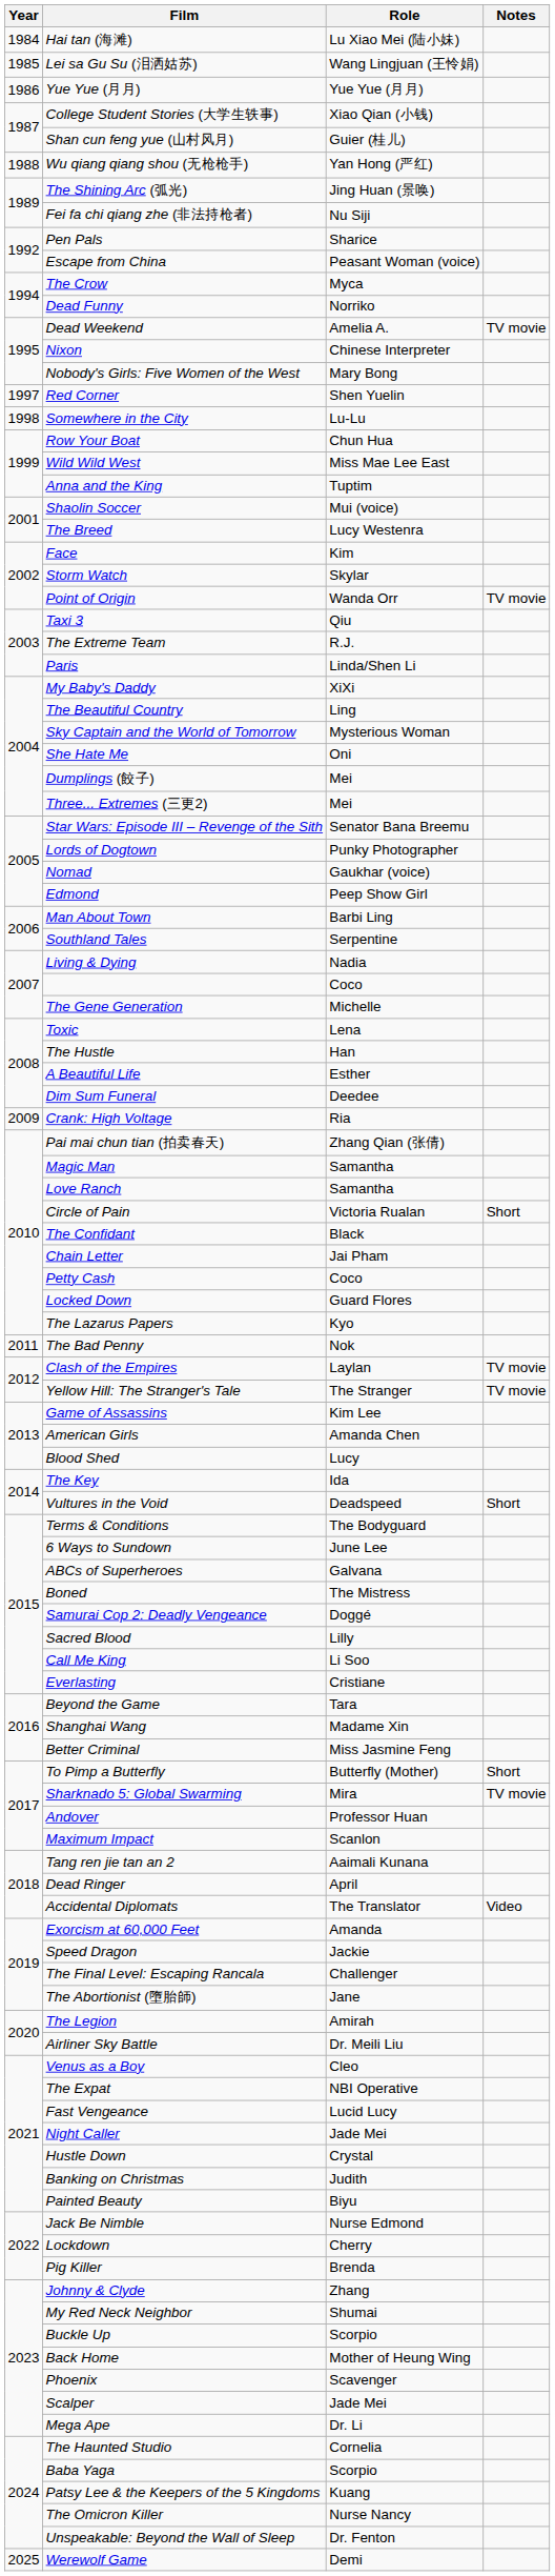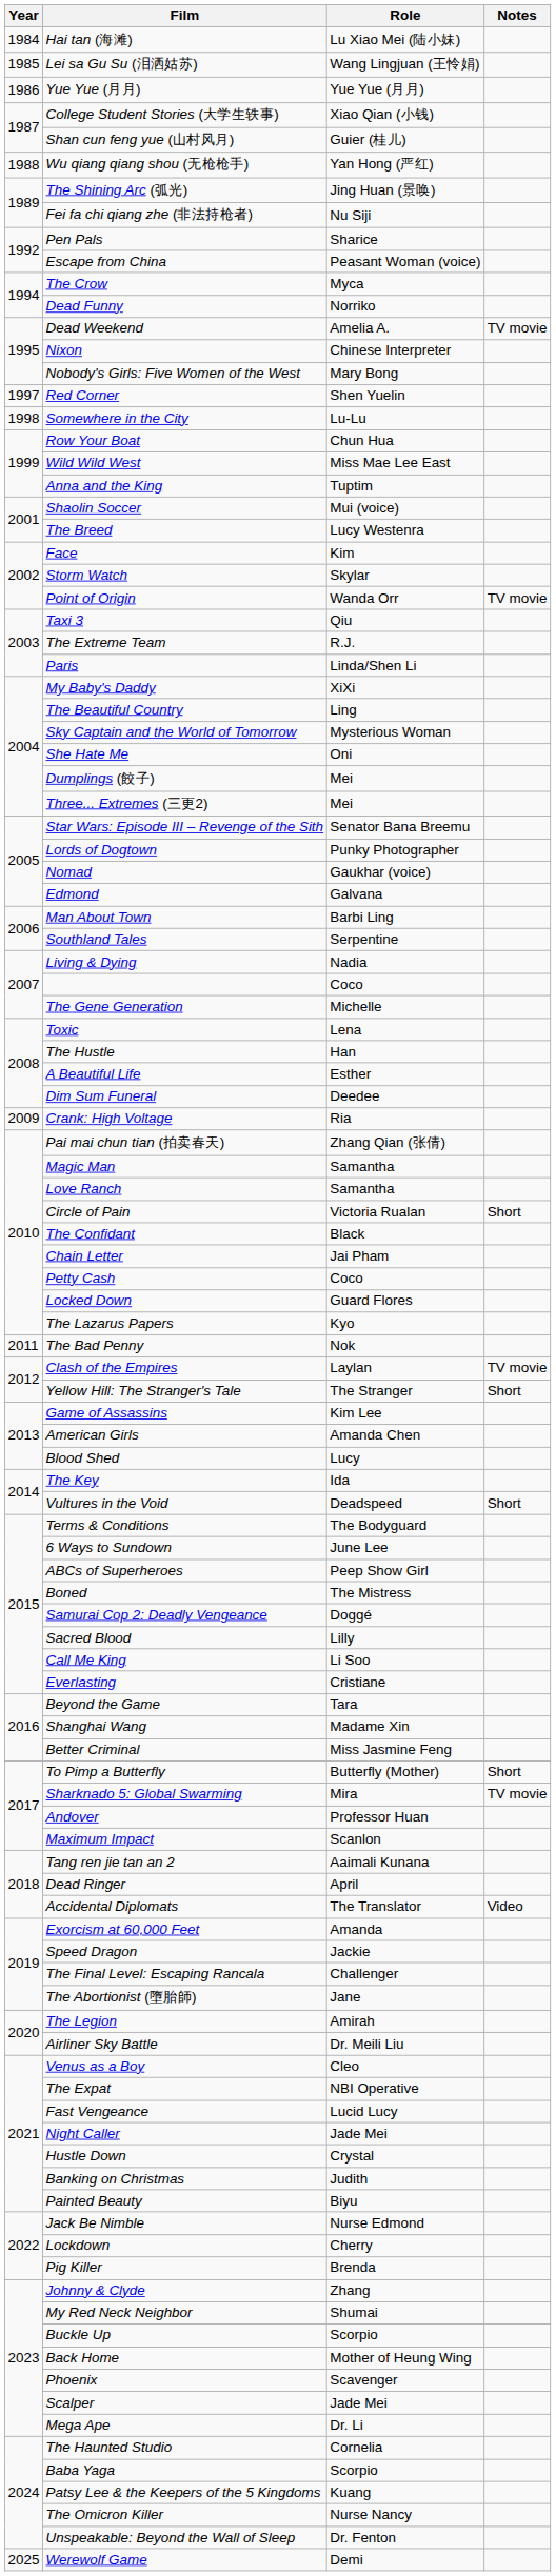 <table class="wikitable plainrowheaders sortable" style="margin-right: 0;">
 <tr>
 <th>Year</th>
 <th>Film</th>
 <th>Role</th>
 <th>Notes</th>
 </tr>
 <tr>
 <td>1984</td>
 <td><em>Hai tan</em> (海滩)</td>
 <td>Lu Xiao Mei (陆小妹)</td>
 <td></td>
 </tr>
 <tr>
 <td>1985</td>
 <td><em>Lei sa Gu Su</em> (泪洒姑苏)</td>
 <td>Wang Lingjuan (王怜娟)</td>
 <td></td>
 </tr>
 <tr>
 <td>1986</td>
 <td><em>Yue Yue</em> (月月)</td>
 <td>Yue Yue (月月)</td>
 <td></td>
 </tr>
 <tr>
 <td rowspan="2">1987</td>
 <td><em>College Student Stories</em> (大学生轶事)</td>
 <td>Xiao Qian (小钱)</td>
 <td></td>
 </tr>
 <tr>
 <td><em>Shan cun feng yue</em> (山村风月)</td>
 <td>Guier (桂儿)</td>
 <td></td>
 </tr>
 <tr>
 <td>1988</td>
 <td><em>Wu qiang qiang shou</em> (无枪枪手)</td>
 <td>Yan Hong (严红)</td>
 <td></td>
 </tr>
 <tr>
 <td rowspan="2">1989</td>
 <td><em><a href='#'>The Shining Arc</a></em> (弧光)</td>
 <td>Jing Huan (景唤)</td>
 <td></td>
 </tr>
 <tr>
 <td><em>Fei fa chi qiang zhe</em> (非法持枪者)</td>
 <td>Nu Siji</td>
 <td></td>
 </tr>
 <tr>
 <td rowspan="2">1992</td>
 <td><em>Pen Pals</em></td>
 <td>Sharice</td>
 <td></td>
 </tr>
 <tr>
 <td><em>Escape from China</em></td>
 <td>Peasant Woman (voice)</td>
 <td></td>
 </tr>
 <tr>
 <td rowspan="2">1994</td>
 <td><em><a href='#'>The Crow</a></em></td>
 <td>Myca</td>
 <td></td>
 </tr>
 <tr>
 <td><em><a href='#'>Dead Funny</a></em></td>
 <td>Norriko</td>
 <td></td>
 </tr>
 <tr>
 <td rowspan="3">1995</td>
 <td><em>Dead Weekend</em></td>
 <td>Amelia A.</td>
 <td>TV movie</td>
 </tr>
 <tr>
 <td><em><a href='#'>Nixon</a></em></td>
 <td>Chinese Interpreter</td>
 <td></td>
 </tr>
 <tr>
 <td><em>Nobody's Girls: Five Women of the West</em></td>
 <td>Mary Bong</td>
 <td></td>
 </tr>
 <tr>
 <td>1997</td>
 <td><em><a href='#'>Red Corner</a></em></td>
 <td>Shen Yuelin</td>
 <td></td>
 </tr>
 <tr>
 <td>1998</td>
 <td><em><a href='#'>Somewhere in the City</a></em></td>
 <td>Lu-Lu</td>
 <td></td>
 </tr>
 <tr>
 <td rowspan="3">1999</td>
 <td><em><a href='#'>Row Your Boat</a></em></td>
 <td>Chun Hua</td>
 <td></td>
 </tr>
 <tr>
 <td><em><a href='#'>Wild Wild West</a></em></td>
 <td>Miss Mae Lee East</td>
 <td></td>
 </tr>
 <tr>
 <td><em><a href='#'>Anna and the King</a></em></td>
 <td>Tuptim</td>
 <td></td>
 </tr>
 <tr>
 <td rowspan="2">2001</td>
 <td><em><a href='#'>Shaolin Soccer</a></em></td>
 <td>Mui (voice)</td>
 <td></td>
 </tr>
 <tr>
 <td><em><a href='#'>The Breed</a></em></td>
 <td>Lucy Westenra</td>
 <td></td>
 </tr>
 <tr>
 <td rowspan="3">2002</td>
 <td><em><a href='#'>Face</a></em></td>
 <td>Kim</td>
 <td></td>
 </tr>
 <tr>
 <td><em><a href='#'>Storm Watch</a></em></td>
 <td>Skylar</td>
 <td></td>
 </tr>
 <tr>
 <td><em><a href='#'>Point of Origin</a></em></td>
 <td>Wanda Orr</td>
 <td>TV movie</td>
 </tr>
 <tr>
 <td rowspan="3">2003</td>
 <td><em><a href='#'>Taxi 3</a></em></td>
 <td>Qiu</td>
 <td></td>
 </tr>
 <tr>
 <td><em>The Extreme Team</em></td>
 <td>R.J.</td>
 <td></td>
 </tr>
 <tr>
 <td><em><a href='#'>Paris</a></em></td>
 <td>Linda/Shen Li</td>
 <td></td>
 </tr>
 <tr>
 <td rowspan="6">2004</td>
 <td><em><a href='#'>My Baby's Daddy</a></em></td>
 <td>XiXi</td>
 <td></td>
 </tr>
 <tr>
 <td><em><a href='#'>The Beautiful Country</a></em></td>
 <td>Ling</td>
 <td></td>
 </tr>
 <tr>
 <td><em><a href='#'>Sky Captain and the World of Tomorrow</a></em></td>
 <td>Mysterious Woman</td>
 <td></td>
 </tr>
 <tr>
 <td><em><a href='#'>She Hate Me</a></em></td>
 <td>Oni</td>
 <td></td>
 </tr>
 <tr>
 <td><em><a href='#'>Dumplings</a></em> (餃子)</td>
 <td>Mei</td>
 <td></td>
 </tr>
 <tr>
 <td><em><a href='#'>Three... Extremes</a></em> (三更2)</td>
 <td>Mei</td>
 <td></td>
 </tr>
 <tr>
 <td rowspan="4">2005</td>
 <td><em><a href='#'>Star Wars: Episode III – Revenge of the Sith</a></em></td>
 <td>Senator Bana Breemu</td>
 <td></td>
 </tr>
 <tr>
 <td><em><a href='#'>Lords of Dogtown</a></em></td>
 <td>Punky Photographer</td>
 <td></td>
 </tr>
 <tr>
 <td><em><a href='#'>Nomad</a></em></td>
 <td>Gaukhar (voice)</td>
 <td></td>
 </tr>
 <tr>
 <td><em><a href='#'>Edmond</a></em></td>
-<td>Peep Show Girl</td>
+<td>Galvana</td>
 <td></td>
 </tr>
 <tr>
 <td rowspan="2">2006</td>
 <td><em><a href='#'>Man About Town</a></em></td>
 <td>Barbi Ling</td>
 <td></td>
 </tr>
 <tr>
 <td><em><a href='#'>Southland Tales</a></em></td>
 <td>Serpentine</td>
 <td></td>
 </tr>
 <tr>
 <td rowspan="3">2007</td>
 <td><em><a href='#'>Living & Dying</a></em></td>
 <td>Nadia</td>
 <td></td>
 </tr>
 <tr>
 <td><em></em></td>
 <td>Coco</td>
 <td></td>
 </tr>
 <tr>
 <td><em><a href='#'>The Gene Generation</a></em></td>
 <td>Michelle</td>
 <td></td>
 </tr>
 <tr>
 <td rowspan="4">2008</td>
 <td><em><a href='#'>Toxic</a></em></td>
 <td>Lena</td>
 <td></td>
 </tr>
 <tr>
 <td><em>The Hustle</em></td>
 <td>Han</td>
 <td></td>
 </tr>
 <tr>
 <td><em><a href='#'>A Beautiful Life</a></em></td>
 <td>Esther</td>
 <td></td>
 </tr>
 <tr>
 <td><em><a href='#'>Dim Sum Funeral</a></em></td>
 <td>Deedee</td>
 <td></td>
 </tr>
 <tr>
 <td>2009</td>
 <td><em><a href='#'>Crank: High Voltage</a></em></td>
 <td>Ria</td>
 <td></td>
 </tr>
 <tr>
 <td rowspan="9">2010</td>
 <td><em>Pai mai chun tian</em> (拍卖春天)</td>
 <td>Zhang Qian (张倩)</td>
 <td></td>
 </tr>
 <tr>
 <td><em><a href='#'>Magic Man</a></em></td>
 <td>Samantha</td>
 <td></td>
 </tr>
 <tr>
 <td><em><a href='#'>Love Ranch</a></em></td>
 <td>Samantha</td>
 <td></td>
 </tr>
 <tr>
 <td><em>Circle of Pain</em></td>
 <td>Victoria Rualan</td>
 <td>Short</td>
 </tr>
 <tr>
 <td><em><a href='#'>The Confidant</a></em></td>
 <td>Black</td>
 <td></td>
 </tr>
 <tr>
 <td><em><a href='#'>Chain Letter</a></em></td>
 <td>Jai Pham</td>
 <td></td>
 </tr>
 <tr>
 <td><em><a href='#'>Petty Cash</a></em></td>
 <td>Coco</td>
 <td></td>
 </tr>
 <tr>
 <td><em><a href='#'>Locked Down</a></em></td>
 <td>Guard Flores</td>
 <td></td>
 </tr>
 <tr>
 <td><em>The Lazarus Papers</em></td>
 <td>Kyo</td>
 <td></td>
 </tr>
 <tr>
 <td>2011</td>
 <td><em>The Bad Penny</em></td>
 <td>Nok</td>
 <td></td>
 </tr>
 <tr>
 <td rowspan="2">2012</td>
 <td><em><a href='#'>Clash of the Empires</a></em></td>
 <td>Laylan</td>
 <td>TV movie</td>
 </tr>
 <tr>
 <td><em>Yellow Hill: The Stranger's Tale</em></td>
 <td>The Stranger</td>
-<td>TV movie</td>
+<td>Short</td>
 </tr>
 <tr>
 <td rowspan="3">2013</td>
 <td><em><a href='#'>Game of Assassins</a></em></td>
 <td>Kim Lee</td>
 <td></td>
 </tr>
 <tr>
 <td><em>American Girls</em></td>
 <td>Amanda Chen</td>
 <td></td>
 </tr>
 <tr>
 <td><em>Blood Shed</em></td>
 <td>Lucy</td>
 <td></td>
 </tr>
 <tr>
 <td rowspan="2">2014</td>
 <td><em><a href='#'>The Key</a></em></td>
 <td>Ida</td>
 <td></td>
 </tr>
 <tr>
 <td><em>Vultures in the Void</em></td>
 <td>Deadspeed</td>
 <td>Short</td>
 </tr>
 <tr>
 <td rowspan="8">2015</td>
 <td><em>Terms & Conditions</em></td>
 <td>The Bodyguard</td>
 <td></td>
 </tr>
 <tr>
 <td><em>6 Ways to Sundown</em></td>
 <td>June Lee</td>
 <td></td>
 </tr>
 <tr>
 <td><em>ABCs of Superheroes</em></td>
-<td>Galvana</td>
+<td>Peep Show Girl</td>
 <td></td>
 </tr>
 <tr>
 <td><em>Boned</em></td>
 <td>The Mistress</td>
 <td></td>
 </tr>
 <tr>
 <td><em><a href='#'>Samurai Cop 2: Deadly Vengeance</a></em></td>
 <td>Doggé</td>
 <td></td>
 </tr>
 <tr>
 <td><em>Sacred Blood</em></td>
 <td>Lilly</td>
 <td></td>
 </tr>
 <tr>
 <td><em><a href='#'>Call Me King</a></em></td>
 <td>Li Soo</td>
 <td></td>
 </tr>
 <tr>
 <td><em><a href='#'>Everlasting</a></em></td>
 <td>Cristiane</td>
 <td></td>
 </tr>
 <tr>
 <td rowspan="3">2016</td>
 <td><em>Beyond the Game</em></td>
 <td>Tara</td>
 <td></td>
 </tr>
 <tr>
 <td><em>Shanghai Wang</em></td>
 <td>Madame Xin</td>
 <td></td>
 </tr>
 <tr>
 <td><em>Better Criminal</em></td>
 <td>Miss Jasmine Feng</td>
 <td></td>
 </tr>
 <tr>
 <td rowspan="4">2017</td>
 <td><em>To Pimp a Butterfly</em></td>
 <td>Butterfly (Mother)</td>
 <td>Short</td>
 </tr>
 <tr>
 <td><em><a href='#'>Sharknado 5: Global Swarming</a></em></td>
 <td>Mira</td>
 <td>TV movie</td>
 </tr>
 <tr>
 <td><em><a href='#'>Andover</a></em></td>
 <td>Professor Huan</td>
 <td></td>
 </tr>
 <tr>
 <td><em><a href='#'>Maximum Impact</a></em></td>
 <td>Scanlon</td>
 <td></td>
 </tr>
 <tr>
 <td rowspan="3">2018</td>
 <td><em>Tang ren jie tan an 2</em></td>
 <td>Aaimali Kunana</td>
 <td></td>
 </tr>
 <tr>
 <td><em>Dead Ringer</em></td>
 <td>April</td>
 <td></td>
 </tr>
 <tr>
 <td><em>Accidental Diplomats</em></td>
 <td>The Translator</td>
 <td>Video</td>
 </tr>
 <tr>
 <td rowspan="4">2019</td>
 <td><em><a href='#'>Exorcism at 60,000 Feet</a></em></td>
 <td>Amanda</td>
 <td></td>
 </tr>
 <tr>
 <td><em>Speed Dragon</em></td>
 <td>Jackie</td>
 <td></td>
 </tr>
 <tr>
 <td><em>The Final Level: Escaping Rancala</em></td>
 <td>Challenger</td>
 <td></td>
 </tr>
 <tr>
 <td><em>The Abortionist</em> (墮胎師)</td>
 <td>Jane</td>
 <td></td>
 </tr>
 <tr>
 <td rowspan="2">2020</td>
 <td><em><a href='#'>The Legion</a></em></td>
 <td>Amirah</td>
 <td></td>
 </tr>
 <tr>
 <td><em>Airliner Sky Battle</em></td>
 <td>Dr. Meili Liu</td>
 <td></td>
 </tr>
 <tr>
 <td rowspan="7">2021</td>
 <td><em><a href='#'>Venus as a Boy</a></em></td>
 <td>Cleo</td>
 <td></td>
 </tr>
 <tr>
 <td><em>The Expat</em></td>
 <td>NBI Operative</td>
 <td></td>
 </tr>
 <tr>
 <td><em>Fast Vengeance</em></td>
 <td>Lucid Lucy</td>
 <td></td>
 </tr>
 <tr>
 <td><em><a href='#'>Night Caller</a></em></td>
 <td>Jade Mei</td>
 <td></td>
 </tr>
 <tr>
 <td><em>Hustle Down</em></td>
 <td>Crystal</td>
 <td></td>
 </tr>
 <tr>
 <td><em>Banking on Christmas</em></td>
 <td>Judith</td>
 <td></td>
 </tr>
 <tr>
 <td><em>Painted Beauty</em></td>
 <td>Biyu</td>
 <td></td>
 </tr>
 <tr>
 <td rowspan="3">2022</td>
 <td><em>Jack Be Nimble</em></td>
 <td>Nurse Edmond</td>
 <td></td>
 </tr>
 <tr>
 <td><em>Lockdown</em></td>
 <td>Cherry</td>
 <td></td>
 </tr>
 <tr>
 <td><em>Pig Killer</em></td>
 <td>Brenda</td>
 <td></td>
 </tr>
 <tr>
 <td rowspan="7">2023</td>
 <td><em><a href='#'>Johnny & Clyde</a></em></td>
 <td>Zhang</td>
 <td></td>
 </tr>
 <tr>
 <td><em>My Red Neck Neighbor</em></td>
 <td>Shumai</td>
 <td></td>
 </tr>
 <tr>
 <td><em>Buckle Up</em></td>
 <td>Scorpio</td>
 <td></td>
 </tr>
 <tr>
 <td><em>Back Home</em></td>
 <td>Mother of Heung Wing</td>
 <td></td>
 </tr>
 <tr>
 <td><em>Phoenix</em></td>
 <td>Scavenger</td>
 <td></td>
 </tr>
 <tr>
 <td><em>Scalper</em></td>
 <td>Jade Mei</td>
 <td></td>
 </tr>
 <tr>
 <td><em>Mega Ape</em></td>
 <td>Dr. Li</td>
 <td></td>
 </tr>
 <tr>
 <td rowspan="5">2024</td>
 <td><em>The Haunted Studio</em></td>
 <td>Cornelia</td>
 <td></td>
 </tr>
 <tr>
 <td><em>Baba Yaga</em></td>
 <td>Scorpio</td>
 <td></td>
 </tr>
 <tr>
 <td><em>Patsy Lee & the Keepers of the 5 Kingdoms</em></td>
 <td>Kuang</td>
 <td></td>
 </tr>
 <tr>
 <td><em>The Omicron Killer</em></td>
 <td>Nurse Nancy</td>
 <td></td>
 </tr>
 <tr>
 <td><em>Unspeakable: Beyond the Wall of Sleep</em></td>
 <td>Dr. Fenton</td>
 <td></td>
 </tr>
 <tr>
 <td>2025</td>
 <td><em><a href='#'>Werewolf Game</a></em></td>
 <td>Demi</td>
 <td></td>
 </tr>
 </table>
